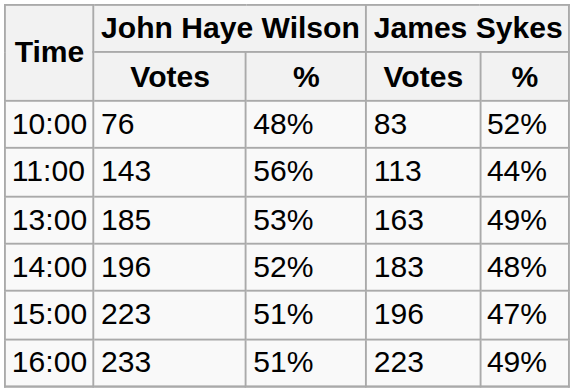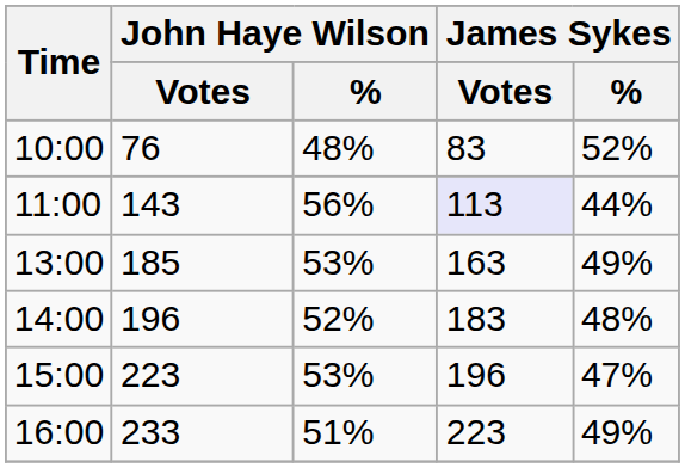 <table class="wikitable">
 <tr>
 <th rowspan="2">Time</th>
 <th colspan="2">John Haye Wilson</th>
 <th colspan="2">James Sykes</th>
 </tr>
 <tr>
 <th>Votes</th>
 <th>%</th>
 <th>Votes</th>
 <th>%</th>
 </tr>
 <tr>
 <td>10:00</td>
 <td>76</td>
 <td>48%</td>
 <td>83</td>
 <td>52%</td>
 </tr>
 <tr>
 <td>11:00</td>
 <td>143</td>
 <td>56%</td>
-<td>113</td>
+<td style="background: lavender;">113</td>
 <td>44%</td>
 </tr>
 <tr>
 <td>13:00</td>
 <td>185</td>
 <td>53%</td>
 <td>163</td>
 <td>49%</td>
 </tr>
 <tr>
 <td>14:00</td>
 <td>196</td>
 <td>52%</td>
 <td>183</td>
 <td>48%</td>
 </tr>
 <tr>
 <td>15:00</td>
 <td>223</td>
-<td>51%</td>
+<td>53%</td>
 <td>196</td>
 <td>47%</td>
 </tr>
 <tr>
 <td>16:00</td>
 <td>233</td>
 <td>51%</td>
 <td>223</td>
 <td>49%</td>
 </tr>
 <tr>
 </tr>
 </table>
